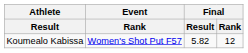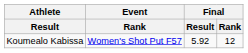 <table class=wikitable style="font-size:90%">
 <tr>
 <th rowspan="1">Athlete</th>
 <th rowspan="1">Event</th>
 <th colspan="2">Final</th>
 </tr>
 <tr>
 <th>Result</th>
 <th>Rank</th>
 <th>Result</th>
 <th>Rank</th>
 </tr>
 <tr align=center>
 <td align=left>Koumealo Kabissa </td>
 <td align=left><a href='#'>Women's Shot Put F57</a></td>
-<td>5.82</td>
+<td>5.92</td>
 <td>12</td>
 </tr>
 </table>
